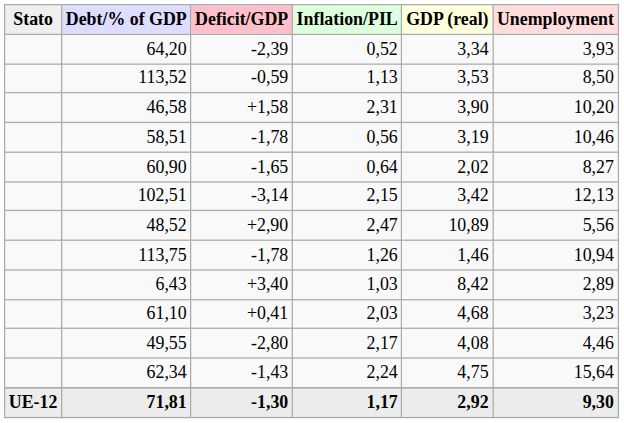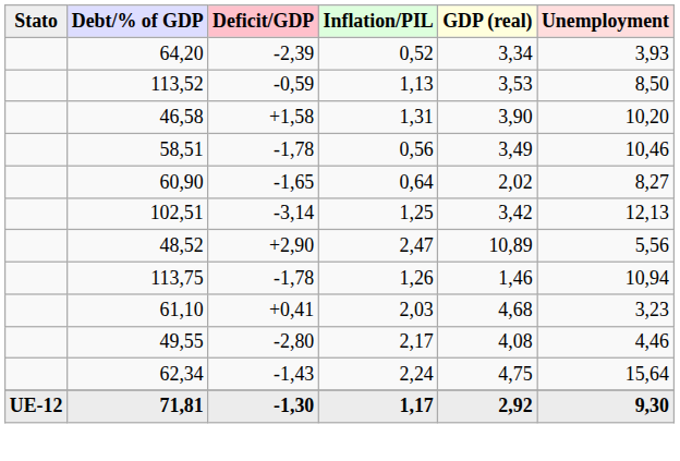 <table class="wikitable sortable" style="font-size:90%;">
 <tr>
 <th style="background:#efefef;">Stato</th>
 <th style="background:#ddddff;">Debt/% of GDP</th>
 <th style="background:#ffc0cb;">Deficit/GDP</th>
 <th style="background:#ddffdd;">Inflation/PIL</th>
 <th style="background:#ffffdd">GDP (real)</th>
 <th style="background:#ffdddd">Unemployment</th>
 </tr>
 <tr>
 <td></td>
 <td align=right>64,20</td>
 <td align=right>-2,39</td>
 <td align=right>0,52</td>
 <td align=right>3,34</td>
 <td align=right>3,93</td>
 </tr>
 <tr>
 <td></td>
 <td align=right>113,52</td>
 <td align=right>-0,59</td>
 <td align=right>1,13</td>
 <td align=right>3,53</td>
 <td align=right>8,50</td>
 </tr>
 <tr>
 <td></td>
 <td align=right>46,58</td>
 <td align=right>+1,58</td>
-<td align=right>2,31</td>
+<td align=right>1,31</td>
 <td align=right>3,90</td>
 <td align=right>10,20</td>
 </tr>
 <tr>
 <td></td>
 <td align=right>58,51</td>
 <td align=right>-1,78</td>
 <td align=right>0,56</td>
-<td align=right>3,19</td>
+<td align=right>3,49</td>
 <td align=right>10,46</td>
 </tr>
 <tr>
 <td></td>
 <td align=right>60,90</td>
 <td align=right>-1,65</td>
 <td align=right>0,64</td>
 <td align=right>2,02</td>
 <td align=right>8,27</td>
 </tr>
 <tr>
 <td></td>
 <td align=right>102,51</td>
 <td align=right>-3,14</td>
-<td align=right>2,15</td>
+<td align=right>1,25</td>
 <td align=right>3,42</td>
 <td align=right>12,13</td>
 </tr>
 <tr>
 <td></td>
 <td align=right>48,52</td>
 <td align=right>+2,90</td>
 <td align=right>2,47</td>
 <td align=right>10,89</td>
 <td align=right>5,56</td>
 </tr>
 <tr>
 <td></td>
 <td align=right>113,75</td>
 <td align=right>-1,78</td>
 <td align=right>1,26</td>
 <td align=right>1,46</td>
 <td align=right>10,94</td>
-</tr>
-<tr>
-<td></td>
-<td align=right>6,43</td>
-<td align=right>+3,40</td>
-<td align=right>1,03</td>
-<td align=right>8,42</td>
-<td align=right>2,89</td>
 </tr>
 <tr>
 <td></td>
 <td align=right>61,10</td>
 <td align=right>+0,41</td>
 <td align=right>2,03</td>
 <td align=right>4,68</td>
 <td align=right>3,23</td>
 </tr>
 <tr>
 <td></td>
 <td align=right>49,55</td>
 <td align=right>-2,80</td>
 <td align=right>2,17</td>
 <td align=right>4,08</td>
 <td align=right>4,46</td>
 </tr>
 <tr>
 <td></td>
 <td align=right>62,34</td>
 <td align=right>-1,43</td>
 <td align=right>2,24</td>
 <td align=right>4,75</td>
 <td align=right>15,64</td>
 </tr>
 <tr>
 </tr>
 <tr bgcolor="#ececec">
 <td><strong>UE-12</strong></td>
 <td align=right><strong>71,81</strong></td>
 <td align=right><strong>-1,30</strong></td>
 <td align=right><strong>1,17</strong></td>
 <td align=right><strong>2,92 </strong></td>
 <td align=right><strong>9,30</strong></td>
 </tr>
 </table>
